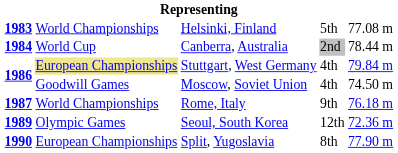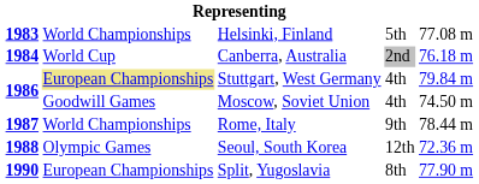 <table>
 <tr>
 <th colspan="5">Representing </th>
 </tr>
 <tr>
 <td><strong><a href='#'>1983</a></strong></td>
 <td><a href='#'>World Championships</a></td>
 <td><a href='#'>Helsinki, Finland</a></td>
 <td>5th</td>
 <td>77.08 m</td>
 </tr>
 <tr>
 <td><strong><a href='#'>1984</a></strong></td>
 <td><a href='#'>World Cup</a></td>
 <td><a href='#'>Canberra</a>, <a href='#'>Australia</a></td>
 <td bgcolor="silver">2nd</td>
-<td>78.44 m </td>
+<td><a href='#'>76.18 m</a></td>
 </tr>
 <tr>
 <td rowspan=2><strong><a href='#'>1986</a></strong></td>
 <td style="background: khaki;"><a href='#'>European Championships</a></td>
 <td><a href='#'>Stuttgart</a>, <a href='#'>West Germany</a></td>
 <td>4th</td>
 <td><a href='#'>79.84 m</a></td>
 </tr>
 <tr>
 <td><a href='#'>Goodwill Games</a></td>
 <td><a href='#'>Moscow</a>, <a href='#'>Soviet Union</a></td>
 <td>4th</td>
 <td>74.50 m</td>
 </tr>
 <tr>
 <td><strong><a href='#'>1987</a></strong></td>
 <td><a href='#'>World Championships</a></td>
 <td><a href='#'>Rome, Italy</a></td>
 <td>9th</td>
-<td><a href='#'>76.18 m</a></td>
+<td>78.44 m </td>
 </tr>
 <tr>
-<td><strong><a href='#'>1989</a></strong></td>
+<td><strong><a href='#'>1988</a></strong></td>
 <td><a href='#'>Olympic Games</a></td>
 <td><a href='#'>Seoul, South Korea</a></td>
 <td>12th</td>
 <td><a href='#'>72.36 m</a></td>
 </tr>
 <tr>
 <td><strong><a href='#'>1990</a></strong></td>
 <td><a href='#'>European Championships</a></td>
 <td><a href='#'>Split</a>, <a href='#'>Yugoslavia</a></td>
 <td>8th</td>
 <td><a href='#'>77.90 m</a></td>
 </tr>
 </table>
